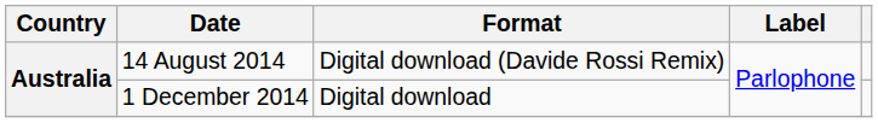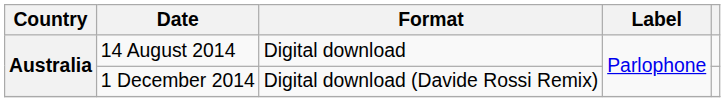 <table class="wikitable plainrowheaders">
 <tr>
 <th scope="col">Country</th>
 <th scope="col">Date</th>
 <th scope="col">Format</th>
 <th scope="col">Label</th>
 <th></th>
 </tr>
 <tr>
 <th scope="row" rowspan="2">Australia</th>
 <td>14 August 2014</td>
-<td>Digital download (Davide Rossi Remix)</td>
+<td>Digital download</td>
 <td rowspan="2"><a href='#'>Parlophone</a></td>
 <td></td>
 </tr>
 <tr>
 <td>1 December 2014</td>
-<td>Digital download</td>
+<td>Digital download (Davide Rossi Remix)</td>
 <td></td>
 </tr>
 <tr>
 </tr>
 </table>
